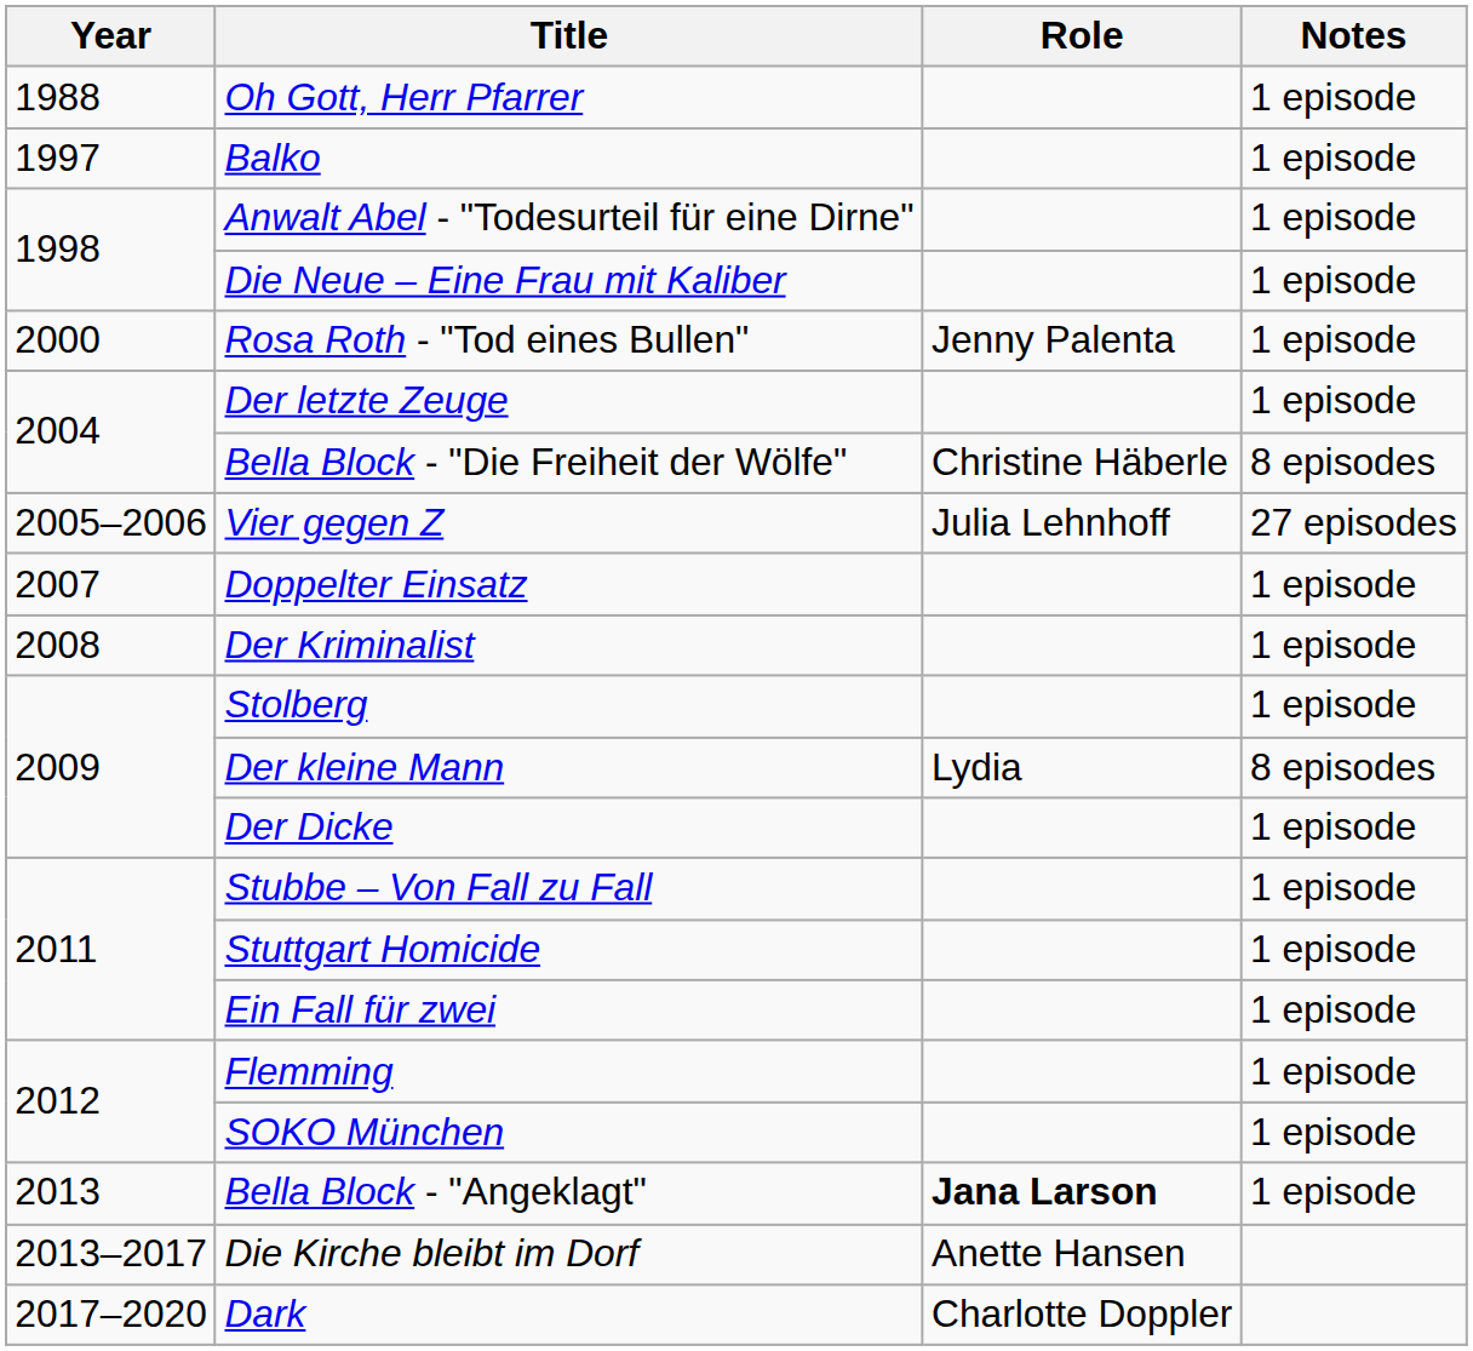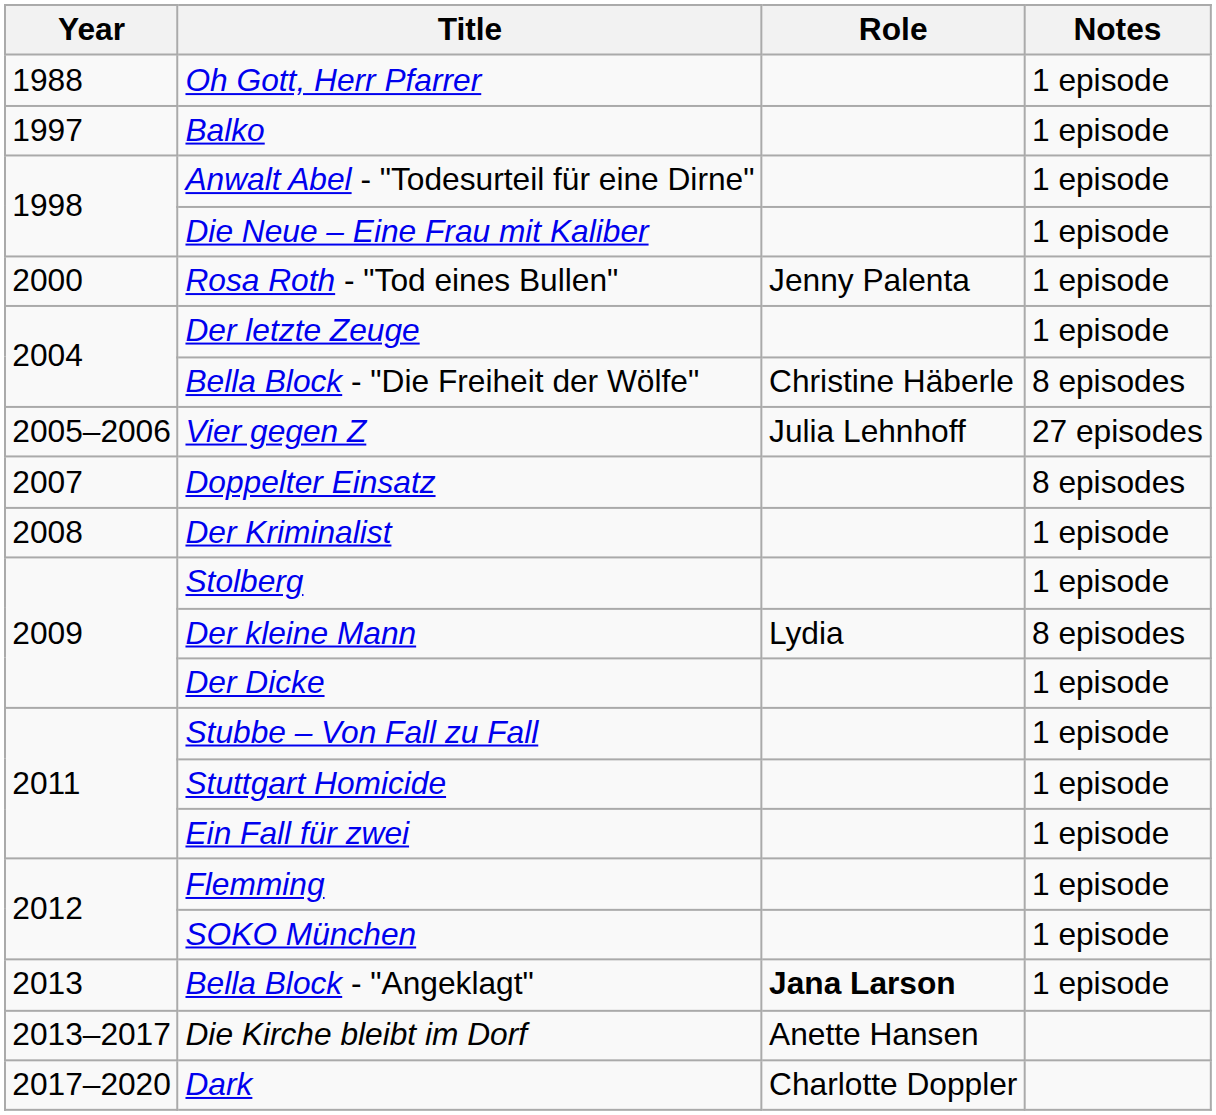 <table class="wikitable sortable">
 <tr>
 <th>Year</th>
 <th>Title</th>
 <th>Role</th>
 <th class="unsortable">Notes</th>
 </tr>
 <tr>
 <td>1988</td>
 <td><em><a href='#'>Oh Gott, Herr Pfarrer</a></em></td>
 <td></td>
 <td>1 episode</td>
 </tr>
 <tr>
 <td>1997</td>
 <td><em><a href='#'>Balko</a></em></td>
 <td></td>
 <td>1 episode</td>
 </tr>
 <tr>
 <td rowspan="2">1998</td>
 <td><em><a href='#'>Anwalt Abel</a></em> - "Todesurteil für eine Dirne"</td>
 <td></td>
 <td>1 episode</td>
 </tr>
 <tr>
 <td><em><a href='#'>Die Neue – Eine Frau mit Kaliber</a></em></td>
 <td></td>
 <td>1 episode</td>
 </tr>
 <tr>
 <td>2000</td>
 <td><em><a href='#'>Rosa Roth</a></em> - "Tod eines Bullen"</td>
 <td>Jenny Palenta</td>
 <td>1 episode</td>
 </tr>
 <tr>
 <td rowspan="2">2004</td>
 <td><em><a href='#'>Der letzte Zeuge</a></em></td>
 <td></td>
 <td>1 episode</td>
 </tr>
 <tr>
 <td><em><a href='#'>Bella Block</a></em> - "Die Freiheit der Wölfe"</td>
 <td>Christine Häberle</td>
 <td>8 episodes</td>
 </tr>
 <tr>
 <td>2005–2006</td>
 <td><em><a href='#'>Vier gegen Z</a></em></td>
 <td>Julia Lehnhoff</td>
 <td>27 episodes</td>
 </tr>
 <tr>
 <td>2007</td>
 <td><em><a href='#'>Doppelter Einsatz</a></em></td>
 <td></td>
-<td>1 episode</td>
+<td>8 episodes</td>
 </tr>
 <tr>
 <td>2008</td>
 <td><em><a href='#'>Der Kriminalist</a></em></td>
 <td></td>
 <td>1 episode</td>
 </tr>
 <tr>
 <td rowspan="3">2009</td>
 <td><em><a href='#'>Stolberg</a></em></td>
 <td></td>
 <td>1 episode</td>
 </tr>
 <tr>
 <td><em><a href='#'>Der kleine Mann</a></em></td>
 <td>Lydia</td>
 <td>8 episodes</td>
 </tr>
 <tr>
 <td><em><a href='#'>Der Dicke</a></em></td>
 <td></td>
 <td>1 episode</td>
 </tr>
 <tr>
 <td rowspan="3">2011</td>
 <td><em><a href='#'>Stubbe – Von Fall zu Fall</a></em></td>
 <td></td>
 <td>1 episode</td>
 </tr>
 <tr>
 <td><em><a href='#'>Stuttgart Homicide</a></em></td>
 <td></td>
 <td>1 episode</td>
 </tr>
 <tr>
 <td><em><a href='#'>Ein Fall für zwei</a></em></td>
 <td></td>
 <td>1 episode</td>
 </tr>
 <tr>
 <td rowspan="2">2012</td>
 <td><em><a href='#'>Flemming</a></em></td>
 <td></td>
 <td>1 episode</td>
 </tr>
 <tr>
 <td><em><a href='#'>SOKO München</a></em></td>
 <td></td>
 <td>1 episode</td>
 </tr>
 <tr>
 <td>2013</td>
 <td><em><a href='#'>Bella Block</a></em> - "Angeklagt"</td>
 <td><strong>Jana Larson</strong></td>
 <td>1 episode</td>
 </tr>
 <tr>
 <td>2013–2017</td>
 <td><em>Die Kirche bleibt im Dorf</em></td>
 <td>Anette Hansen</td>
 <td></td>
 </tr>
 <tr>
 <td>2017–2020</td>
 <td><em><a href='#'>Dark</a></em></td>
 <td>Charlotte Doppler</td>
 <td></td>
 </tr>
 </table>
